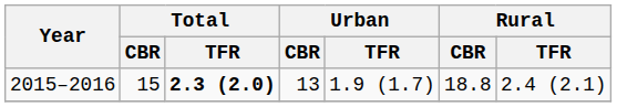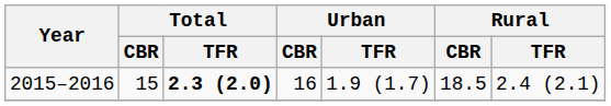 <table class="wikitable">
 <tr>
 <th rowspan=2>Year</th>
 <th colspan=2>Total</th>
 <th colspan=2>Urban</th>
 <th colspan=2>Rural</th>
 </tr>
 <tr>
 <th>CBR</th>
 <th>TFR</th>
 <th>CBR</th>
 <th>TFR</th>
 <th>CBR</th>
 <th>TFR</th>
 </tr>
 <tr>
 <td>2015–2016</td>
 <td style="text-align:right;">15</td>
 <td style="text-align:right;"><strong>2.3 (2.0)</strong></td>
-<td style="text-align:right;">13</td>
+<td style="text-align:right;">16</td>
 <td style="text-align:right;">1.9 (1.7)</td>
-<td style="text-align:right;">18.8</td>
+<td style="text-align:right;">18.5</td>
 <td style="text-align:right;">2.4 (2.1)</td>
 </tr>
 <tr>
 </tr>
 </table>
